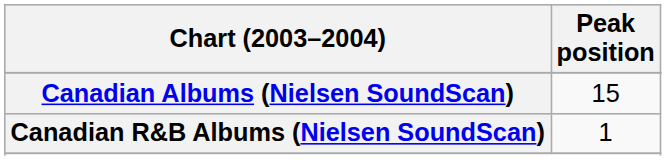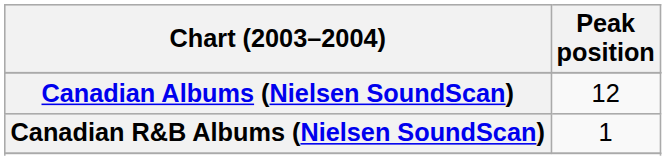 <table class="wikitable sortable plainrowheaders" style="text-align:center">
 <tr>
 <th scope="col">Chart (2003–2004)</th>
 <th scope="col">Peak<br> position</th>
 </tr>
 <tr>
 </tr>
 <tr>
 <th scope="row"><a href='#'>Canadian Albums</a> (<a href='#'>Nielsen SoundScan</a>)</th>
-<td>15</td>
+<td>12</td>
 </tr>
 <tr>
 <th scope="row">Canadian R&B Albums (<a href='#'>Nielsen SoundScan</a>)</th>
 <td>1</td>
 </tr>
 <tr>
 </tr>
 <tr>
 </tr>
 <tr>
 </tr>
 <tr>
 </tr>
 <tr>
 </tr>
 <tr>
 </tr>
 <tr>
 </tr>
 <tr>
 </tr>
 <tr>
 </tr>
 <tr>
 </tr>
 <tr>
 </tr>
 <tr>
 </tr>
 <tr>
 </tr>
 </table>
